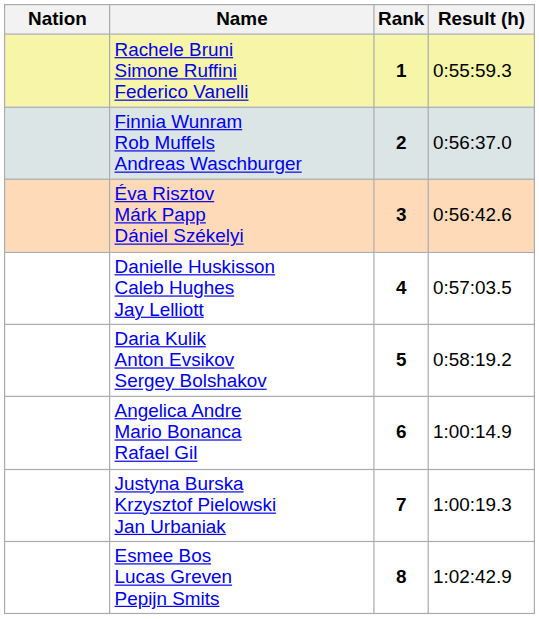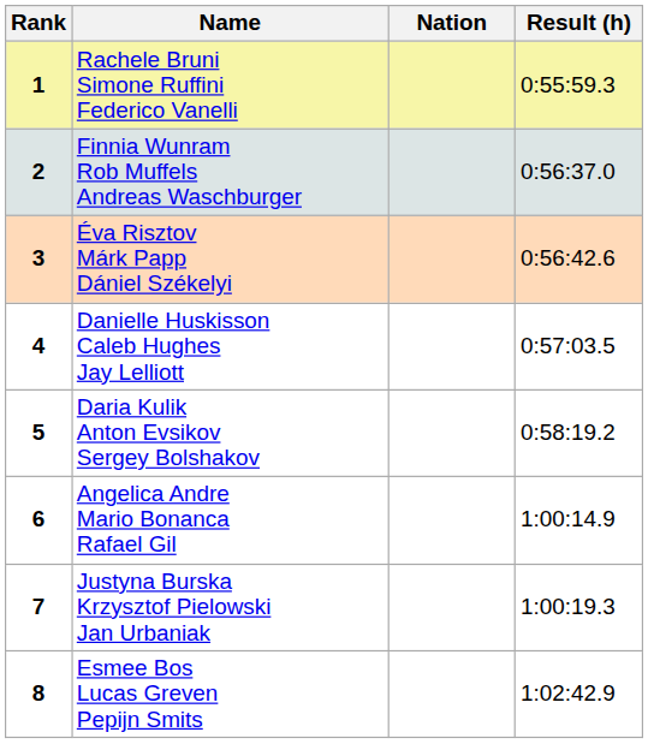 <table class="wikitable" style= "background-color:#FFFFFF; width: 450px;">
 <tr style="background-color:#EFEFEF; text-align:left;">
+<th width="10%">Rank</th>
+<th width="50%">Name</th>
 <th width="20%">Nation</th>
-<th width="50%">Name</th>
-<th width="10%">Rank</th>
 <th width="20%">Result (h)</th>
 </tr>
 <tr style="background-color:#F7F6A8;">
+<td style="text-align:center"><strong>1</strong></td>
+<td><a href='#'>Rachele Bruni</a><br><a href='#'>Simone Ruffini</a><br><a href='#'>Federico Vanelli</a></td>
 <td></td>
-<td><a href='#'>Rachele Bruni</a><br><a href='#'>Simone Ruffini</a><br><a href='#'>Federico Vanelli</a></td>
-<td style="text-align:center"><strong>1</strong></td>
 <td>0:55:59.3</td>
 </tr>
 <tr style="background-color:#DCE5E5;">
+<td style="text-align:center"><strong>2</strong></td>
+<td><a href='#'>Finnia Wunram</a><br><a href='#'>Rob Muffels</a><br><a href='#'>Andreas Waschburger</a></td>
 <td></td>
-<td><a href='#'>Finnia Wunram</a><br><a href='#'>Rob Muffels</a><br><a href='#'>Andreas Waschburger</a></td>
-<td style="text-align:center"><strong>2</strong></td>
 <td>0:56:37.0</td>
 </tr>
 <tr style="background-color:#FFDAB9;">
+<td style="text-align:center"><strong>3</strong></td>
+<td><a href='#'>Éva Risztov</a><br><a href='#'>Márk Papp</a><br><a href='#'>Dániel Székelyi</a></td>
 <td></td>
-<td><a href='#'>Éva Risztov</a><br><a href='#'>Márk Papp</a><br><a href='#'>Dániel Székelyi</a></td>
-<td style="text-align:center"><strong>3</strong></td>
 <td>0:56:42.6</td>
 </tr>
 <tr style="background-color:#FFFFFF;">
+<td style="text-align:center"><strong>4</strong></td>
+<td><a href='#'>Danielle Huskisson</a><br><a href='#'>Caleb Hughes</a><br><a href='#'>Jay Lelliott</a></td>
 <td></td>
-<td><a href='#'>Danielle Huskisson</a><br><a href='#'>Caleb Hughes</a><br><a href='#'>Jay Lelliott</a></td>
-<td style="text-align:center"><strong>4</strong></td>
 <td>0:57:03.5</td>
 </tr>
 <tr style="background-color:#FFFFFF;">
+<td style="text-align:center"><strong>5</strong></td>
+<td><a href='#'>Daria Kulik</a><br><a href='#'>Anton Evsikov</a><br><a href='#'>Sergey Bolshakov</a></td>
 <td></td>
-<td><a href='#'>Daria Kulik</a><br><a href='#'>Anton Evsikov</a><br><a href='#'>Sergey Bolshakov</a></td>
-<td style="text-align:center"><strong>5</strong></td>
 <td>0:58:19.2</td>
 </tr>
 <tr style="background-color:#FFFFFF;">
+<td style="text-align:center"><strong>6</strong></td>
+<td><a href='#'>Angelica Andre</a><br><a href='#'>Mario Bonanca</a><br><a href='#'>Rafael Gil</a></td>
 <td></td>
-<td><a href='#'>Angelica Andre</a><br><a href='#'>Mario Bonanca</a><br><a href='#'>Rafael Gil</a></td>
-<td style="text-align:center"><strong>6</strong></td>
 <td>1:00:14.9</td>
 </tr>
 <tr style="background-color:#FFFFFF;">
+<td style="text-align:center"><strong>7</strong></td>
+<td><a href='#'>Justyna Burska</a><br><a href='#'>Krzysztof Pielowski</a><br><a href='#'>Jan Urbaniak</a></td>
 <td></td>
-<td><a href='#'>Justyna Burska</a><br><a href='#'>Krzysztof Pielowski</a><br><a href='#'>Jan Urbaniak</a></td>
-<td style="text-align:center"><strong>7</strong></td>
 <td>1:00:19.3</td>
 </tr>
 <tr style="background-color:#FFFFFF;">
+<td style="text-align:center"><strong>8</strong></td>
+<td><a href='#'>Esmee Bos</a><br><a href='#'>Lucas Greven</a><br><a href='#'>Pepijn Smits</a></td>
 <td></td>
-<td><a href='#'>Esmee Bos</a><br><a href='#'>Lucas Greven</a><br><a href='#'>Pepijn Smits</a></td>
-<td style="text-align:center"><strong>8</strong></td>
 <td>1:02:42.9</td>
 </tr>
 </table>
